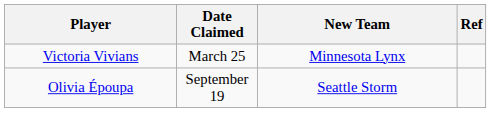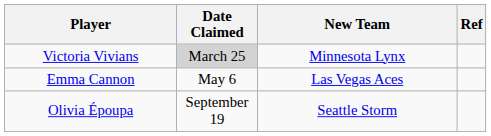 <table class="wikitable sortable" style="text-align:center">
 <tr>
 <th style="width:180px">Player</th>
 <th style="width:80px">Date Claimed</th>
 <th style="width:210px">New Team</th>
 <th class="unsortable">Ref</th>
 </tr>
 <tr>
 <td><a href='#'>Victoria Vivians</a></td>
-<td>March 25</td>
+<td style="background: lightgrey;">March 25</td>
 <td><a href='#'>Minnesota Lynx</a></td>
+<td></td>
+</tr>
+<tr>
+<td><a href='#'>Emma Cannon</a></td>
+<td>May 6</td>
+<td><a href='#'>Las Vegas Aces</a></td>
 <td></td>
 </tr>
 <tr>
 <td><a href='#'>Olivia Époupa</a></td>
 <td>September 19</td>
 <td><a href='#'>Seattle Storm</a></td>
 <td></td>
 </tr>
 </table>
